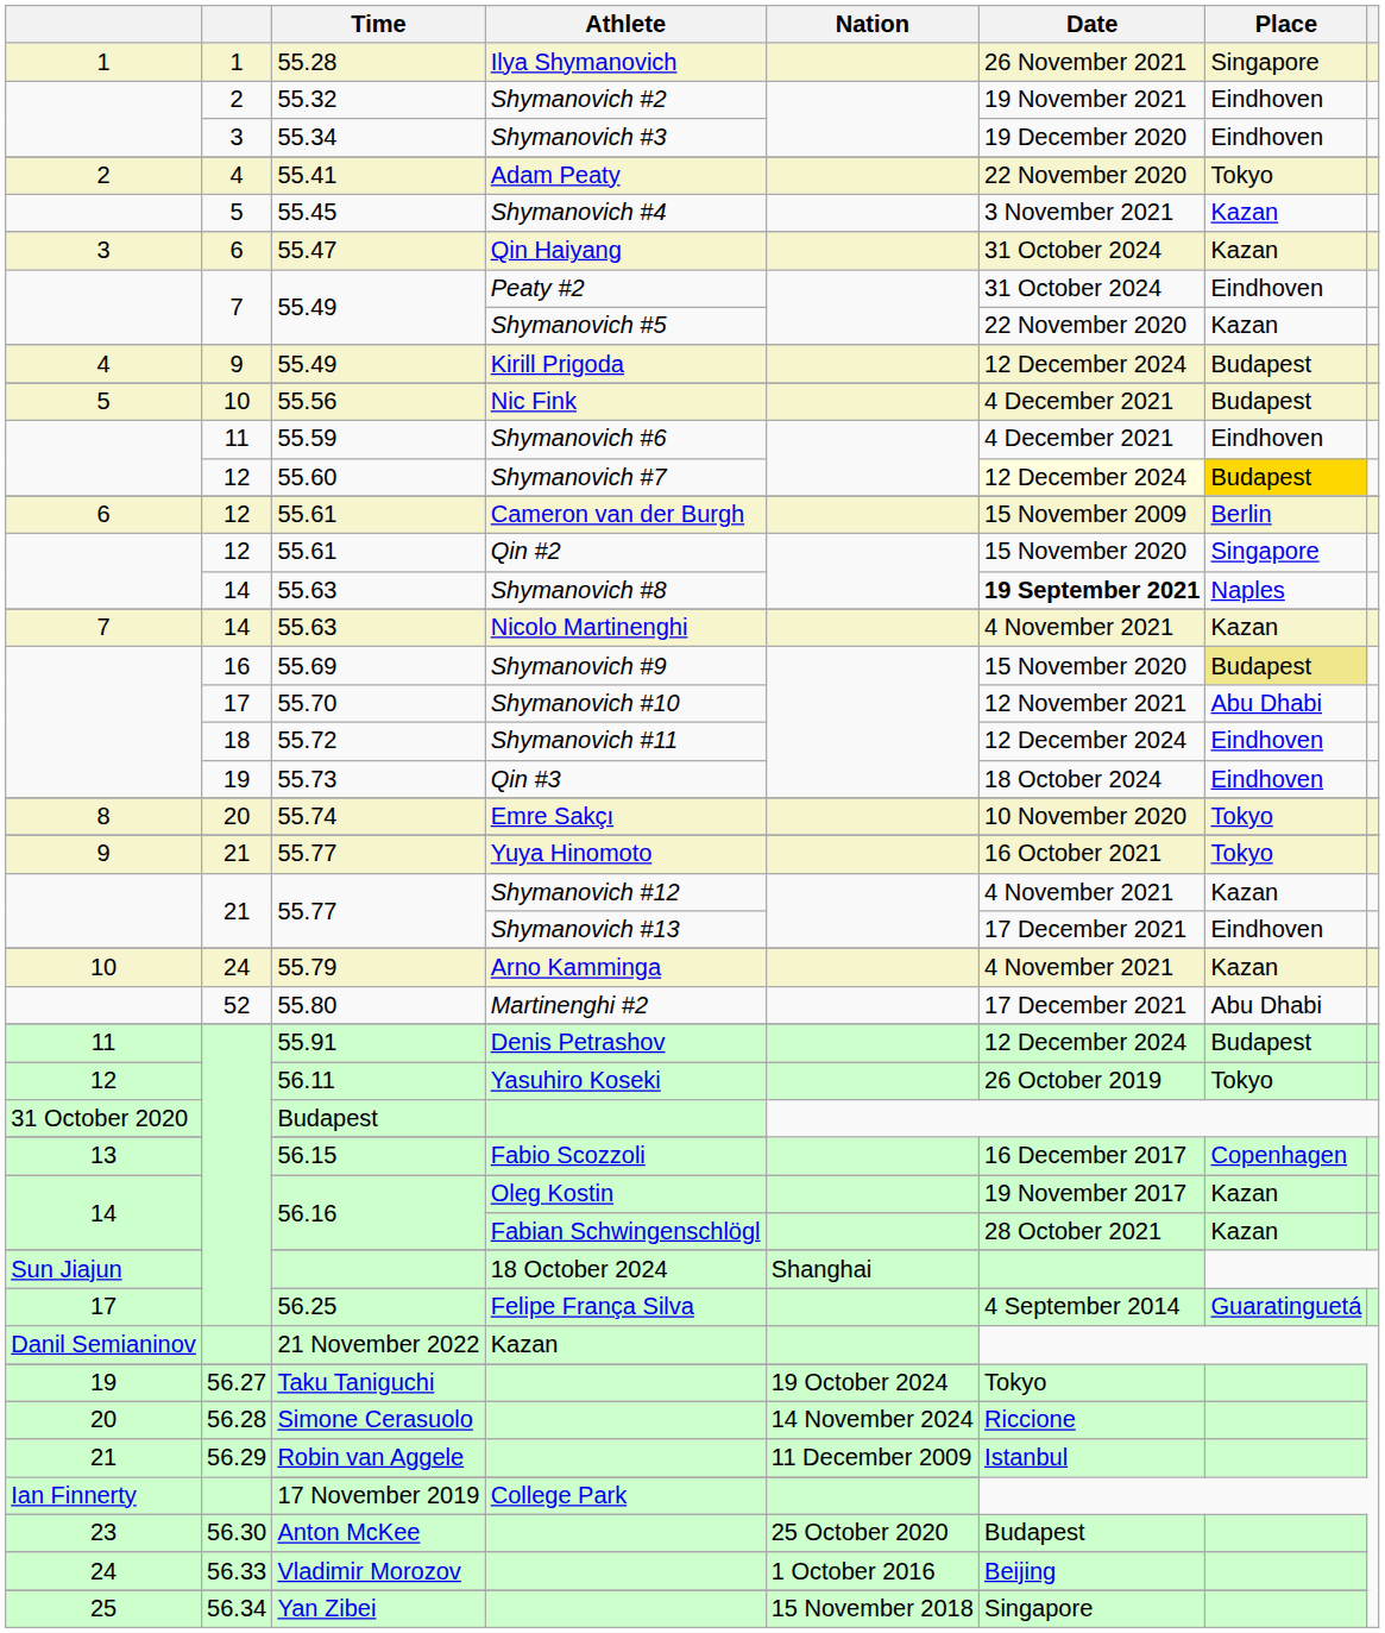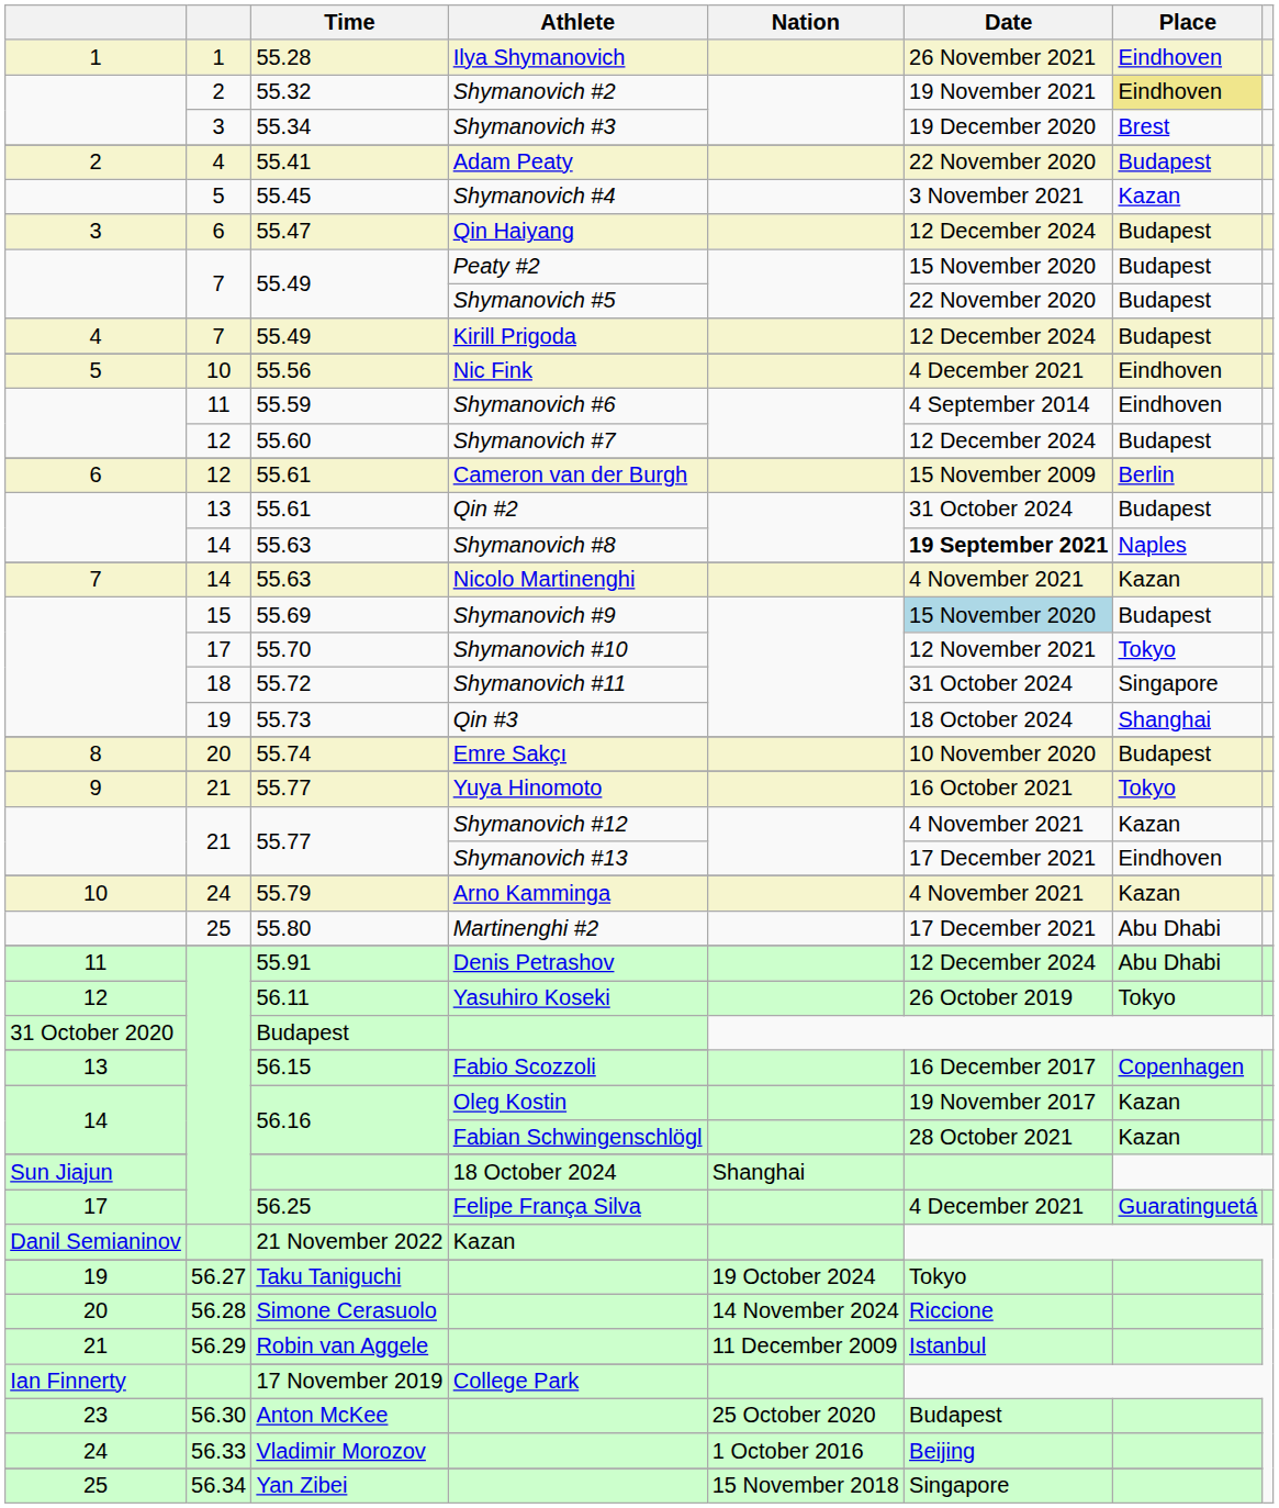 <table class="wikitable sortable">
 <tr>
 <th></th>
 <th></th>
 <th>Time</th>
 <th>Athlete</th>
 <th>Nation</th>
 <th>Date</th>
 <th>Place</th>
 <th class="unsortable"></th>
 </tr>
 <tr bgcolor=f6F5CE>
 <td align=center>1</td>
 <td align=center>1</td>
 <td>55.28</td>
 <td><a href='#'>Ilya Shymanovich</a></td>
 <td></td>
 <td>26 November 2021</td>
-<td>Singapore</td>
+<td><a href='#'>Eindhoven</a></td>
 <td></td>
 </tr>
 <tr>
 <td rowspan="2"></td>
 <td align=center>2</td>
 <td>55.32</td>
 <td><em>Shymanovich #2</em></td>
 <td rowspan="2"></td>
 <td>19 November 2021</td>
-<td>Eindhoven</td>
+<td style="background: khaki;">Eindhoven</td>
 <td></td>
 </tr>
 <tr>
 <td align=center>3</td>
 <td>55.34</td>
 <td><em>Shymanovich #3</em></td>
 <td>19 December 2020</td>
-<td>Eindhoven</td>
+<td><a href='#'>Brest</a></td>
 <td></td>
 </tr>
 <tr>
 </tr>
 <tr bgcolor=f6F5CE>
 <td align=center>2</td>
 <td align=center>4</td>
 <td>55.41</td>
 <td><a href='#'>Adam Peaty</a></td>
 <td></td>
 <td>22 November 2020</td>
-<td>Tokyo</td>
+<td><a href='#'>Budapest</a></td>
 <td></td>
 </tr>
 <tr>
 <td></td>
 <td align=center>5</td>
 <td>55.45</td>
 <td><em>Shymanovich #4</em></td>
 <td></td>
 <td>3 November 2021</td>
 <td><a href='#'>Kazan</a></td>
 <td></td>
 </tr>
 <tr>
 </tr>
 <tr bgcolor=f6F5CE>
 <td align=center>3</td>
 <td align=center>6</td>
 <td>55.47</td>
 <td><a href='#'>Qin Haiyang</a></td>
 <td></td>
-<td>31 October 2024</td>
-<td>Kazan</td>
+<td>12 December 2024</td>
+<td>Budapest</td>
 <td></td>
 </tr>
 <tr>
 <td rowspan="2"></td>
 <td rowspan="2" align=center>7</td>
 <td rowspan="2">55.49</td>
 <td><em>Peaty #2</em></td>
 <td rowspan="2"></td>
-<td>31 October 2024</td>
-<td>Eindhoven</td>
+<td>15 November 2020</td>
+<td>Budapest</td>
 <td></td>
 </tr>
 <tr>
 <td><em>Shymanovich #5</em></td>
 <td>22 November 2020</td>
-<td>Kazan</td>
+<td>Budapest</td>
 <td></td>
 </tr>
 <tr>
 </tr>
 <tr bgcolor=f6F5CE>
 <td align=center>4</td>
-<td align=center>9</td>
+<td align=center>7</td>
 <td>55.49</td>
 <td><a href='#'>Kirill Prigoda</a></td>
 <td></td>
 <td>12 December 2024</td>
 <td>Budapest</td>
 <td></td>
 </tr>
 <tr>
 </tr>
 <tr bgcolor=f6F5CE>
 <td align=center>5</td>
 <td align=center>10</td>
 <td>55.56</td>
 <td><a href='#'>Nic Fink</a></td>
 <td></td>
 <td>4 December 2021</td>
-<td>Budapest</td>
+<td>Eindhoven</td>
 <td></td>
 </tr>
 <tr>
 <td rowspan="2"></td>
 <td align=center>11</td>
 <td>55.59</td>
 <td><em>Shymanovich #6</em></td>
 <td rowspan="2"></td>
-<td>4 December 2021</td>
+<td>4 September 2014</td>
 <td>Eindhoven</td>
 <td></td>
 </tr>
 <tr>
 <td align=center>12</td>
 <td>55.60</td>
 <td><em>Shymanovich #7</em></td>
-<td style="background: lightyellow;">12 December 2024</td>
-<td style="background: gold;">Budapest</td>
+<td>12 December 2024</td>
+<td>Budapest</td>
 <td></td>
 </tr>
 <tr>
 </tr>
 <tr bgcolor=f6F5CE>
 <td align=center>6</td>
 <td align=center>12</td>
 <td>55.61</td>
 <td><a href='#'>Cameron van der Burgh</a></td>
 <td></td>
 <td>15 November 2009</td>
 <td><a href='#'>Berlin</a></td>
 <td></td>
 </tr>
 <tr>
 <td rowspan="2"></td>
-<td align=center>12</td>
+<td align=center>13</td>
 <td>55.61</td>
 <td><em>Qin #2</em></td>
 <td rowspan="2"></td>
-<td>15 November 2020</td>
-<td><a href='#'>Singapore</a></td>
+<td>31 October 2024</td>
+<td>Budapest</td>
 <td></td>
 </tr>
 <tr>
 <td align=center>14</td>
 <td>55.63</td>
 <td><em>Shymanovich #8</em></td>
 <td><strong>19 September 2021</strong></td>
 <td><a href='#'>Naples</a></td>
 <td></td>
 </tr>
 <tr>
 </tr>
 <tr bgcolor=f6F5CE>
 <td align=center>7</td>
 <td align=center>14</td>
 <td>55.63</td>
 <td><a href='#'>Nicolo Martinenghi</a></td>
 <td></td>
 <td>4 November 2021</td>
 <td>Kazan</td>
 <td></td>
 </tr>
 <tr>
 <td rowspan="4"></td>
-<td align=center>16</td>
+<td align=center>15</td>
 <td>55.69</td>
 <td><em>Shymanovich #9</em></td>
 <td rowspan="4"></td>
-<td>15 November 2020</td>
-<td style="background: khaki;">Budapest</td>
+<td style="background: lightblue;">15 November 2020</td>
+<td>Budapest</td>
 <td></td>
 </tr>
 <tr>
 <td align=center>17</td>
 <td>55.70</td>
 <td><em>Shymanovich #10</em></td>
 <td>12 November 2021</td>
-<td><a href='#'>Abu Dhabi</a></td>
+<td><a href='#'>Tokyo</a></td>
 <td></td>
 </tr>
 <tr>
 <td align=center>18</td>
 <td>55.72</td>
 <td><em>Shymanovich #11</em></td>
-<td>12 December 2024</td>
-<td><a href='#'>Eindhoven</a></td>
+<td>31 October 2024</td>
+<td>Singapore</td>
 <td></td>
 </tr>
 <tr>
 <td align=center>19</td>
 <td>55.73</td>
 <td><em>Qin #3</em></td>
 <td>18 October 2024</td>
-<td><a href='#'>Eindhoven</a></td>
+<td><a href='#'>Shanghai</a></td>
 <td></td>
 </tr>
 <tr>
 </tr>
 <tr bgcolor=f6F5CE>
 <td align=center>8</td>
 <td align=center>20</td>
 <td>55.74</td>
 <td><a href='#'>Emre Sakçı</a></td>
 <td></td>
 <td>10 November 2020</td>
-<td><a href='#'>Tokyo</a></td>
+<td>Budapest</td>
 <td></td>
 </tr>
 <tr>
 </tr>
 <tr bgcolor=f6F5CE>
 <td align=center>9</td>
 <td align=center>21</td>
 <td>55.77</td>
 <td><a href='#'>Yuya Hinomoto</a></td>
 <td></td>
 <td>16 October 2021</td>
 <td><a href='#'>Tokyo</a></td>
 <td></td>
 </tr>
 <tr>
 <td rowspan="2"></td>
 <td rowspan="2" align=center>21</td>
 <td rowspan="2">55.77</td>
 <td><em>Shymanovich #12</em></td>
 <td rowspan="2"></td>
 <td>4 November 2021</td>
 <td>Kazan</td>
 <td></td>
 </tr>
 <tr>
 <td><em>Shymanovich #13</em></td>
 <td>17 December 2021</td>
 <td>Eindhoven</td>
 <td></td>
 </tr>
 <tr>
 </tr>
 <tr bgcolor=f6F5CE>
 <td align=center>10</td>
 <td align=center>24</td>
 <td>55.79</td>
 <td><a href='#'>Arno Kamminga</a></td>
 <td></td>
 <td>4 November 2021</td>
 <td>Kazan</td>
 <td></td>
 </tr>
 <tr>
 <td></td>
-<td align=center>52</td>
+<td align=center>25</td>
 <td>55.80</td>
 <td><em>Martinenghi #2</em></td>
 <td></td>
 <td>17 December 2021</td>
 <td>Abu Dhabi</td>
 <td></td>
 </tr>
 <tr>
 </tr>
 <tr bgcolor=CCFFCC>
 <td align=center>11</td>
 <td rowspan="16"></td>
 <td>55.91</td>
 <td><a href='#'>Denis Petrashov</a></td>
 <td></td>
 <td>12 December 2024</td>
-<td>Budapest</td>
+<td>Abu Dhabi</td>
 <td></td>
 </tr>
 <tr>
 </tr>
 <tr bgcolor=CCFFCC>
 <td rowspan="2" align=center>12</td>
 <td rowspan="2">56.11</td>
 <td rowspan="2"><a href='#'>Yasuhiro Koseki</a></td>
 <td rowspan="2"></td>
 <td>26 October 2019</td>
 <td>Tokyo</td>
 <td></td>
 </tr>
 <tr>
 </tr>
 <tr bgcolor=CCFFCC>
 <td>31 October 2020</td>
 <td>Budapest</td>
 <td></td>
 </tr>
 <tr>
 </tr>
 <tr bgcolor=CCFFCC>
 <td align=center>13</td>
 <td>56.15</td>
 <td><a href='#'>Fabio Scozzoli</a></td>
 <td></td>
 <td>16 December 2017</td>
 <td><a href='#'>Copenhagen</a></td>
 <td></td>
 </tr>
 <tr>
 </tr>
 <tr bgcolor=CCFFCC>
 <td rowspan="3" align=center>14</td>
 <td rowspan="3">56.16</td>
 <td><a href='#'>Oleg Kostin</a></td>
 <td></td>
 <td>19 November 2017</td>
 <td>Kazan</td>
 <td></td>
 </tr>
 <tr>
 </tr>
 <tr bgcolor=CCFFCC>
 <td><a href='#'>Fabian Schwingenschlögl</a></td>
 <td></td>
 <td>28 October 2021</td>
 <td>Kazan</td>
 <td></td>
 </tr>
 <tr>
 </tr>
 <tr bgcolor=CCFFCC>
 <td><a href='#'>Sun Jiajun</a></td>
 <td></td>
 <td>18 October 2024</td>
 <td>Shanghai</td>
 <td></td>
 </tr>
 <tr>
 </tr>
 <tr bgcolor=CCFFCC>
 <td rowspan="2" align=center>17</td>
 <td rowspan="2">56.25</td>
 <td><a href='#'>Felipe França Silva</a></td>
 <td></td>
-<td>4 September 2014</td>
+<td>4 December 2021</td>
 <td><a href='#'>Guaratinguetá</a></td>
 <td></td>
 </tr>
 <tr>
 </tr>
 <tr bgcolor=CCFFCC>
 <td><a href='#'>Danil Semianinov</a></td>
 <td></td>
 <td>21 November 2022</td>
 <td>Kazan</td>
 <td></td>
 </tr>
 <tr>
 </tr>
 <tr bgcolor=CCFFCC>
 <td align=center>19</td>
 <td>56.27</td>
 <td><a href='#'>Taku Taniguchi</a></td>
 <td></td>
 <td>19 October 2024</td>
 <td>Tokyo</td>
 <td></td>
 </tr>
 <tr>
 </tr>
 <tr bgcolor=CCFFCC>
 <td align=center>20</td>
 <td>56.28</td>
 <td><a href='#'>Simone Cerasuolo</a></td>
 <td></td>
 <td>14 November 2024</td>
 <td><a href='#'>Riccione</a></td>
 <td></td>
 </tr>
 <tr>
 </tr>
 <tr bgcolor=CCFFCC>
 <td rowspan="2" align=center>21</td>
 <td rowspan="2">56.29</td>
 <td><a href='#'>Robin van Aggele</a></td>
 <td></td>
 <td>11 December 2009</td>
 <td><a href='#'>Istanbul</a></td>
 <td></td>
 </tr>
 <tr>
 </tr>
 <tr bgcolor=CCFFCC>
 <td><a href='#'>Ian Finnerty</a></td>
 <td></td>
 <td>17 November 2019</td>
 <td><a href='#'>College Park</a></td>
 <td></td>
 </tr>
 <tr>
 </tr>
 <tr bgcolor=CCFFCC>
 <td align=center>23</td>
 <td>56.30</td>
 <td><a href='#'>Anton McKee</a></td>
 <td></td>
 <td>25 October 2020</td>
 <td>Budapest</td>
 <td></td>
 </tr>
 <tr>
 </tr>
 <tr bgcolor=CCFFCC>
 <td align=center>24</td>
 <td>56.33</td>
 <td><a href='#'>Vladimir Morozov</a></td>
 <td></td>
 <td>1 October 2016</td>
 <td><a href='#'>Beijing</a></td>
 <td></td>
 </tr>
 <tr>
 </tr>
 <tr bgcolor=CCFFCC>
 <td align=center>25</td>
 <td>56.34</td>
 <td><a href='#'>Yan Zibei</a></td>
 <td></td>
 <td>15 November 2018</td>
 <td>Singapore</td>
 <td></td>
 </tr>
 </table>
